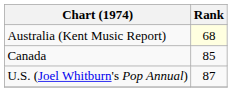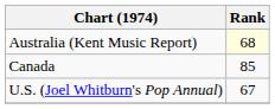 <table class="wikitable sortable">
 <tr>
 <th>Chart (1974)</th>
 <th style="text-align:center;">Rank</th>
 </tr>
 <tr>
 <td>Australia (Kent Music Report)</td>
 <td style="background: lightyellow; text-align:center;">68</td>
 </tr>
 <tr>
 <td>Canada</td>
 <td style="text-align:center;">85</td>
 </tr>
 <tr>
 <td>U.S. (<a href='#'>Joel Whitburn</a>'s <em>Pop Annual</em>)</td>
-<td style="text-align:center;">87</td>
+<td style="text-align:center;">67</td>
 </tr>
 <tr>
 </tr>
 </table>
